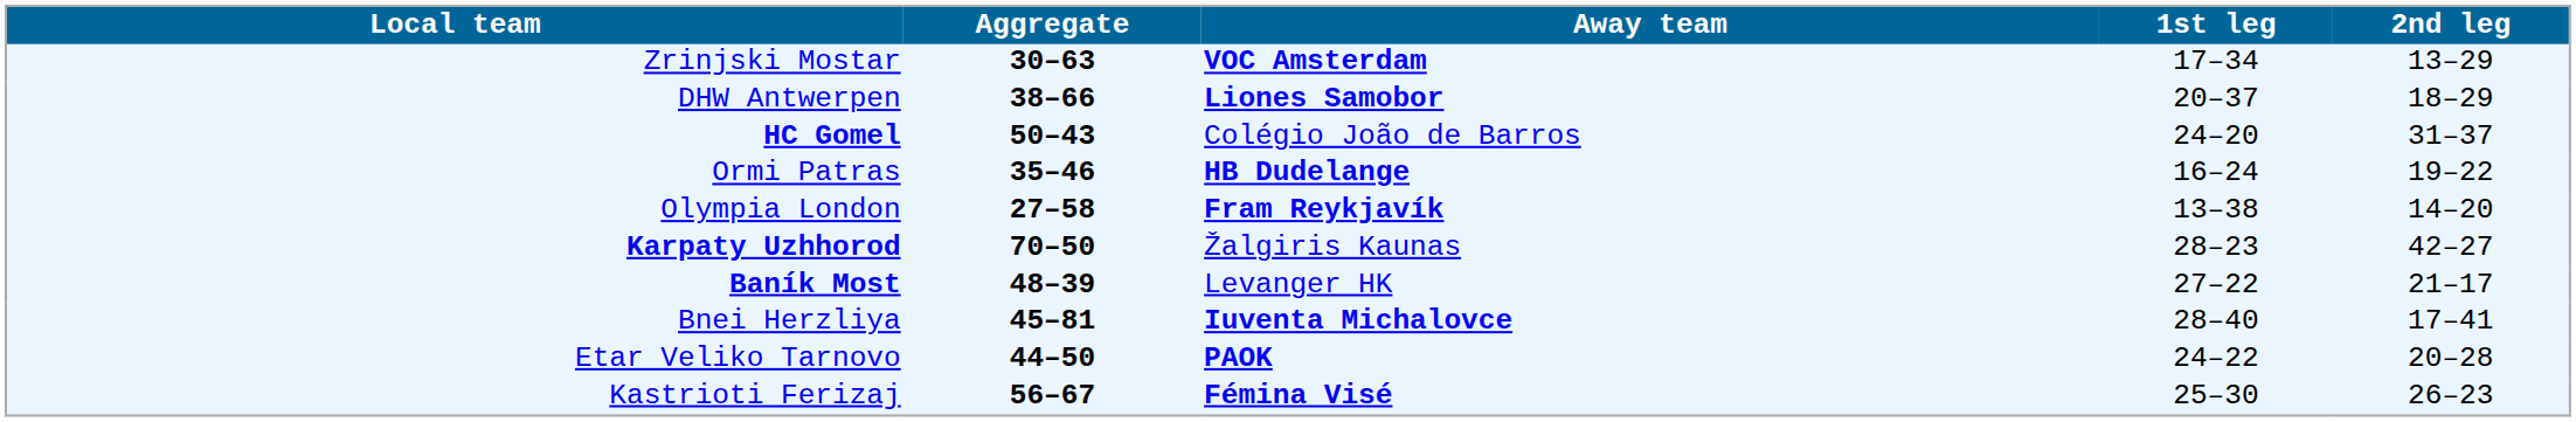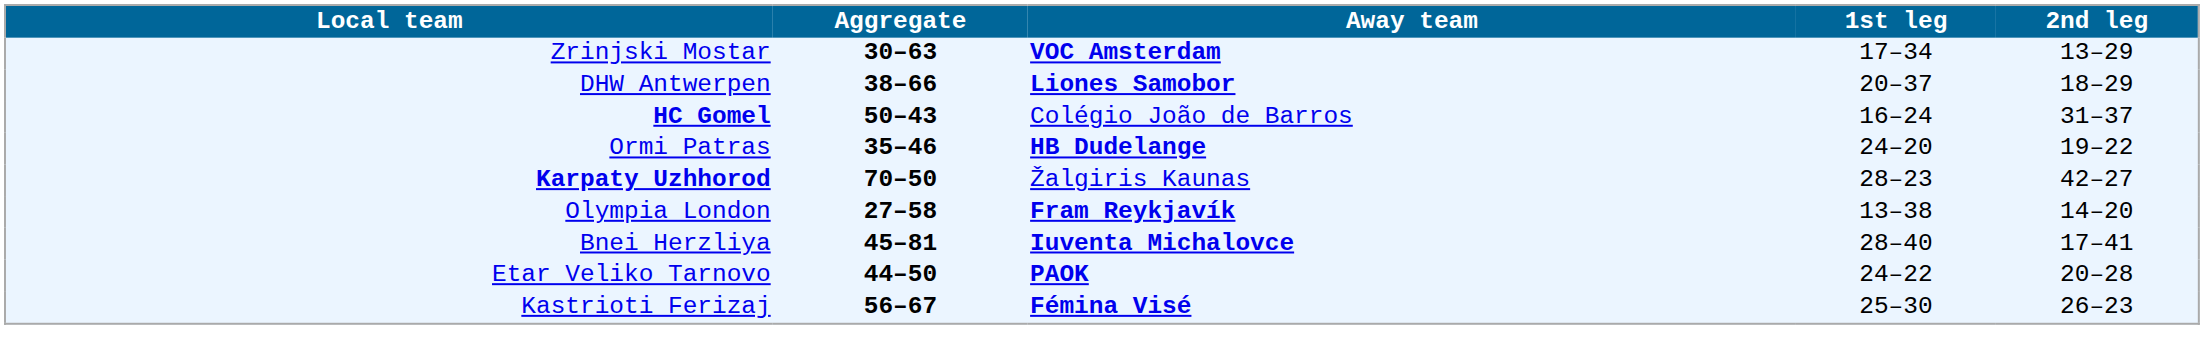 <table cellspacing="0" style="background: #EBF5FF; border: 1px #aaa solid; border-collapse: collapse; font-size: 95%;" width=70%>
 <tr bgcolor=#006699 style="color:white;">
 <th width=35%>Local team</th>
 <th>Aggregate</th>
 <th width=35%>Away team</th>
 <th>1st leg</th>
 <th>2nd leg</th>
 </tr>
 <tr>
 <td align="right"><a href='#'>Zrinjski Mostar</a> </td>
 <td align="center"><strong>30–63</strong></td>
 <td> <strong><a href='#'>VOC Amsterdam</a></strong></td>
 <td align="center">17–34</td>
 <td align="center">13–29</td>
 </tr>
 <tr>
 <td align="right"><a href='#'>DHW Antwerpen</a> </td>
 <td align="center"><strong>38–66</strong></td>
 <td> <strong><a href='#'>Liones Samobor</a></strong></td>
 <td align="center">20–37</td>
 <td align="center">18–29</td>
 </tr>
 <tr>
 <td align="right"><strong><a href='#'>HC Gomel</a></strong> </td>
 <td align="center"><strong>50–43</strong></td>
 <td> <a href='#'>Colégio João de Barros</a></td>
-<td align="center">24–20</td>
+<td align="center">16–24</td>
 <td align="center">31–37</td>
 </tr>
 <tr>
 <td align="right"><a href='#'>Ormi Patras</a> </td>
 <td align="center"><strong>35–46</strong></td>
 <td> <strong><a href='#'>HB Dudelange</a></strong></td>
-<td align="center">16–24</td>
+<td align="center">24–20</td>
 <td align="center">19–22</td>
-</tr>
-<tr>
-<td align="right"><a href='#'>Olympia London</a> </td>
-<td align="center"><strong>27–58</strong></td>
-<td> <strong><a href='#'>Fram Reykjavík</a></strong></td>
-<td align="center">13–38</td>
-<td align="center">14–20</td>
 </tr>
 <tr>
 <td align="right"><strong><a href='#'>Karpaty Uzhhorod</a></strong> </td>
 <td align="center"><strong>70–50</strong></td>
 <td> <a href='#'>Žalgiris Kaunas</a></td>
 <td align="center">28–23</td>
 <td align="center">42–27</td>
 </tr>
 <tr>
-<td align="right"><strong><a href='#'>Baník Most</a></strong> </td>
-<td align="center"><strong>48–39</strong></td>
-<td> <a href='#'>Levanger HK</a></td>
-<td align="center">27–22</td>
-<td align="center">21–17</td>
+<td align="right"><a href='#'>Olympia London</a> </td>
+<td align="center"><strong>27–58</strong></td>
+<td> <strong><a href='#'>Fram Reykjavík</a></strong></td>
+<td align="center">13–38</td>
+<td align="center">14–20</td>
 </tr>
 <tr>
 <td align="right"><a href='#'>Bnei Herzliya</a> </td>
 <td align="center"><strong>45–81</strong></td>
 <td> <strong><a href='#'>Iuventa Michalovce</a></strong></td>
 <td align="center">28–40</td>
 <td align="center">17–41</td>
 </tr>
 <tr>
 <td align="right"><a href='#'>Etar Veliko Tarnovo</a> </td>
 <td align="center"><strong>44–50</strong></td>
 <td> <strong><a href='#'>PAOK</a></strong></td>
 <td align="center">24–22</td>
 <td align="center">20–28</td>
 </tr>
 <tr>
 <td align="right"><a href='#'>Kastrioti Ferizaj</a> </td>
 <td align="center"><strong>56–67</strong></td>
 <td> <strong><a href='#'>Fémina Visé</a></strong></td>
 <td align="center">25–30</td>
 <td align="center">26–23</td>
 </tr>
 <tr>
 </tr>
 </table>
